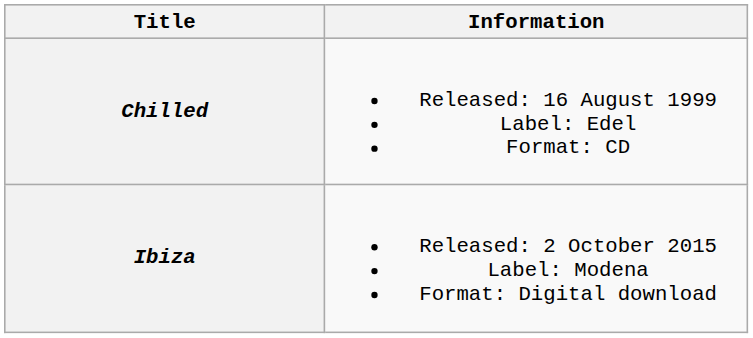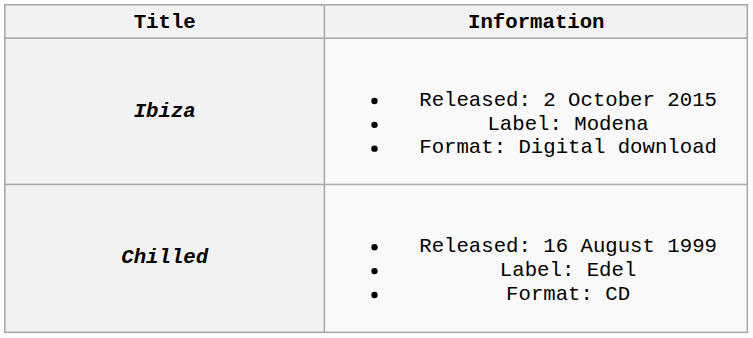 <table class="wikitable plainrowheaders" style=text-align:center;>
 <tr>
 <th style="width:15em;">Title</th>
 <th style="width:20em;">Information</th>
 </tr>
 <tr>
+<th scope="row"><em>Ibiza</em></th>
+<td><br><ul><li>Released: 2 October 2015</li><li>Label: Modena</li><li>Format: Digital download</li></ul></td>
+</tr>
+<tr>
 <th scope="row"><em>Chilled</em></th>
 <td><br><ul><li>Released: 16 August 1999</li><li>Label: Edel</li><li>Format: CD</li></ul></td>
 </tr>
-<tr>
-<th scope="row"><em>Ibiza</em></th>
-<td><br><ul><li>Released: 2 October 2015</li><li>Label: Modena</li><li>Format: Digital download</li></ul></td>
-</tr>
 </table>
